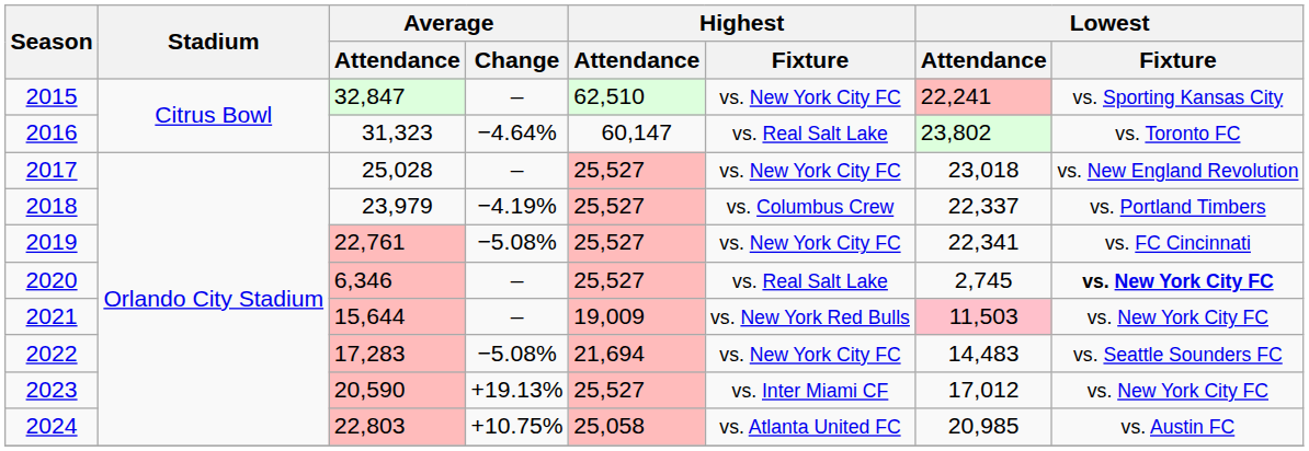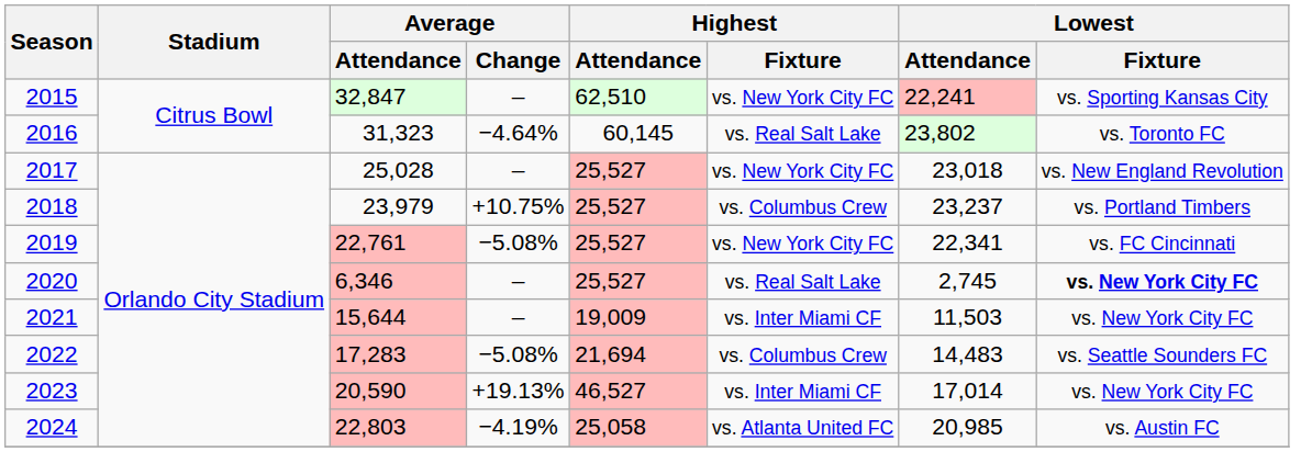 <table class="wikitable sortable">
 <tr>
 <th rowspan="2">Season</th>
 <th rowspan="2" class="unsortable">Stadium</th>
 <th colspan="2">Average</th>
 <th colspan="2">Highest</th>
 <th colspan="2">Lowest</th>
 </tr>
 <tr>
 <th>Attendance</th>
 <th>Change</th>
 <th>Attendance</th>
 <th>Fixture</th>
 <th>Attendance</th>
 <th>Fixture</th>
 </tr>
 <tr>
 <td style="text-align:center"><a href='#'>2015</a></td>
 <td rowspan="2" style="text-align:center"><a href='#'>Citrus Bowl</a></td>
 <td style="background:#dfd;" style="text-align:center">32,847</td>
 <td style="text-align:center">–</td>
 <td style="background:#dfd;" style="text-align:center">62,510</td>
 <td style="text-align:center"><small>vs. <a href='#'>New York City FC</a></small></td>
 <td style="background:#fbb;" style="text-align:center">22,241</td>
 <td style="text-align:center"><small>vs. <a href='#'>Sporting Kansas City</a></small></td>
 </tr>
 <tr>
 <td style="text-align:center"><a href='#'>2016</a></td>
 <td style="text-align:center">31,323</td>
 <td style="text-align:center">−4.64%</td>
-<td style="text-align:center">60,147</td>
+<td style="text-align:center">60,145</td>
 <td style="text-align:center"><small>vs. <a href='#'>Real Salt Lake</a></small></td>
 <td style="background:#dfd;" style="text-align:center">23,802</td>
 <td style="text-align:center"><small>vs. <a href='#'>Toronto FC</a></small></td>
 </tr>
 <tr>
 <td style="text-align:center"><a href='#'>2017</a></td>
 <td rowspan="8" style="text-align:center"><a href='#'>Orlando City Stadium</a></td>
 <td style="text-align:center">25,028</td>
 <td style="text-align:center">–</td>
 <td style="background:#fbb;" style="text-align:center">25,527</td>
 <td style="text-align:center"><small>vs. <a href='#'>New York City FC</a></small></td>
 <td style="text-align:center">23,018</td>
 <td style="text-align:center"><small>vs. <a href='#'>New England Revolution</a></small></td>
 </tr>
 <tr>
 <td style="text-align:center"><a href='#'>2018</a></td>
 <td style="text-align:center">23,979</td>
-<td style="text-align:center">−4.19%</td>
+<td style="text-align:center">+10.75%</td>
 <td style="background:#fbb;" style="text-align:center">25,527</td>
 <td style="text-align:center"><small>vs. <a href='#'>Columbus Crew</a></small></td>
-<td style="text-align:center">22,337</td>
+<td style="text-align:center">23,237</td>
 <td style="text-align:center"><small>vs. <a href='#'>Portland Timbers</a></small></td>
 </tr>
 <tr>
 <td style="text-align:center"><a href='#'>2019</a></td>
 <td style="background:#fbb;" style="text-align:center">22,761</td>
 <td style="text-align:center">−5.08%</td>
 <td style="background:#fbb;" style="text-align:center">25,527</td>
 <td style="text-align:center"><small>vs. <a href='#'>New York City FC</a></small></td>
 <td style="text-align:center">22,341</td>
 <td style="text-align:center"><small>vs. <a href='#'>FC Cincinnati</a></small></td>
 </tr>
 <tr>
 <td style="text-align:center"><a href='#'>2020</a></td>
 <td style="background:#fbb;" style="text-align:center">6,346</td>
 <td style="text-align:center">–</td>
 <td style="background:#fbb;" style="text-align:center">25,527</td>
 <td style="text-align:center"><small>vs. <a href='#'>Real Salt Lake</a></small></td>
 <td style="text-align:center">2,745</td>
 <td style="text-align:center"><strong><small>vs. <a href='#'>New York City FC</a></small></strong></td>
 </tr>
 <tr>
 <td style="text-align:center"><a href='#'>2021</a></td>
 <td style="background:#fbb;" style="text-align:center">15,644</td>
 <td style="text-align:center">–</td>
 <td style="background:#fbb;" style="text-align:center">19,009</td>
-<td style="text-align:center"><small>vs. <a href='#'>New York Red Bulls</a></small></td>
-<td style="background: pink; text-align:center">11,503</td>
+<td style="text-align:center"><small>vs. <a href='#'>Inter Miami CF</a></small></td>
+<td style="text-align:center">11,503</td>
 <td style="text-align:center"><small>vs. <a href='#'>New York City FC</a></small></td>
 </tr>
 <tr>
 <td style="text-align:center"><a href='#'>2022</a></td>
 <td style="background:#fbb;" style="text-align:center">17,283</td>
 <td style="text-align:center">−5.08%</td>
 <td style="background:#fbb;" style="text-align:center">21,694</td>
-<td style="text-align:center"><small>vs. <a href='#'>New York City FC</a></small></td>
+<td style="text-align:center"><small>vs. <a href='#'>Columbus Crew</a></small></td>
 <td style="text-align:center">14,483</td>
 <td style="text-align:center"><small>vs. <a href='#'>Seattle Sounders FC</a></small></td>
 </tr>
 <tr>
 <td style="text-align:center"><a href='#'>2023</a></td>
 <td style="background:#fbb;" style="text-align:center">20,590</td>
 <td style="text-align:center">+19.13%</td>
-<td style="background:#fbb;" style="text-align:center">25,527</td>
+<td style="background:#fbb;" style="text-align:center">46,527</td>
 <td style="text-align:center"><small>vs. <a href='#'>Inter Miami CF</a></small></td>
-<td style="text-align:center">17,012</td>
+<td style="text-align:center">17,014</td>
 <td style="text-align:center"><small>vs. <a href='#'>New York City FC</a></small></td>
 </tr>
 <tr>
 <td style="text-align:center"><a href='#'>2024</a></td>
 <td style="background:#fbb;" style="text-align:center">22,803</td>
-<td style="text-align:center">+10.75%</td>
+<td style="text-align:center">−4.19%</td>
 <td style="background:#fbb;" style="text-align:center">25,058</td>
 <td style="text-align:center"><small>vs. <a href='#'>Atlanta United FC</a></small></td>
 <td style="text-align:center">20,985</td>
 <td style="text-align:center"><small>vs. <a href='#'>Austin FC</a></small></td>
 </tr>
 <tr>
 </tr>
 </table>
